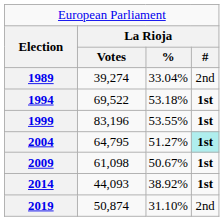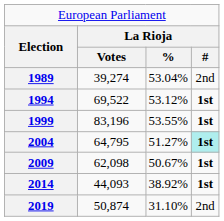 <table class="wikitable" style="font-size:90%; text-align:center;">
 <tr>
 <td colspan="4"><a href='#'>European Parliament</a></td>
 </tr>
 <tr>
 <th rowspan="2" width="75">Election</th>
 <th colspan="3">La Rioja</th>
 </tr>
 <tr>
 <th width="70">Votes</th>
 <th width="35">%</th>
 <th width="25">#</th>
 </tr>
 <tr>
 <th><a href='#'>1989</a></th>
 <td>39,274</td>
-<td>33.04%</td>
+<td>53.04%</td>
 <td>2nd</td>
 </tr>
 <tr>
 <th><a href='#'>1994</a></th>
 <td>69,522</td>
-<td>53.18%</td>
+<td>53.12%</td>
 <td><strong>1st</strong></td>
 </tr>
 <tr>
 <th><a href='#'>1999</a></th>
 <td>83,196</td>
 <td>53.55%</td>
 <td><strong>1st</strong></td>
 </tr>
 <tr>
 <th><a href='#'>2004</a></th>
 <td>64,795</td>
 <td>51.27%</td>
 <td style="background: paleturquoise;"><strong>1st</strong></td>
 </tr>
 <tr>
 <th><a href='#'>2009</a></th>
-<td>61,098</td>
+<td>62,098</td>
 <td>50.67%</td>
 <td><strong>1st</strong></td>
 </tr>
 <tr>
 <th><a href='#'>2014</a></th>
 <td>44,093</td>
 <td>38.92%</td>
 <td><strong>1st</strong></td>
 </tr>
 <tr>
 <th><a href='#'>2019</a></th>
 <td>50,874</td>
 <td>31.10%</td>
 <td>2nd</td>
 </tr>
 </table>
